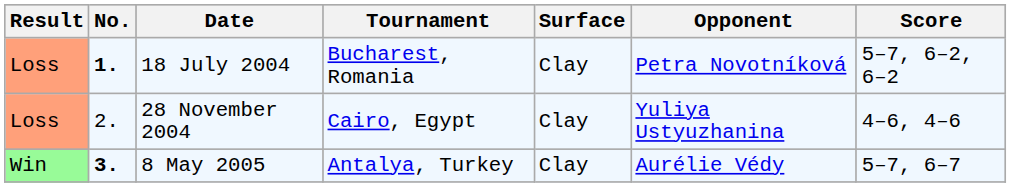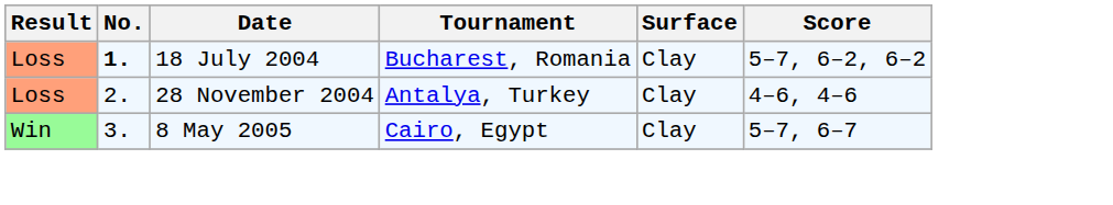 <table class="sortable wikitable" style="font-size:97%;">
 <tr>
 <th>Result</th>
 <th>No.</th>
 <th>Date</th>
 <th>Tournament</th>
 <th>Surface</th>
-<th>Opponent</th>
 <th>Score</th>
 </tr>
 <tr style="background:#f0f8ff;">
 <td style="background:#ffa07a;">Loss</td>
 <td><strong>1.</strong></td>
 <td>18 July 2004</td>
 <td><a href='#'>Bucharest</a>, Romania</td>
 <td>Clay</td>
-<td> <a href='#'>Petra Novotníková</a></td>
 <td>5–7, 6–2, 6–2</td>
 </tr>
 <tr style="background:#f0f8ff;">
 <td style="background:#ffa07a;">Loss</td>
 <td>2.</td>
 <td>28 November 2004</td>
-<td><a href='#'>Cairo</a>, Egypt</td>
+<td><a href='#'>Antalya</a>, Turkey</td>
 <td>Clay</td>
-<td> <a href='#'>Yuliya Ustyuzhanina</a></td>
 <td>4–6, 4–6</td>
 </tr>
 <tr style="background:#f0f8ff;">
 <td style="background:#98fb98;">Win</td>
-<td><strong>3.</strong></td>
+<td>3.</td>
 <td>8 May 2005</td>
-<td><a href='#'>Antalya</a>, Turkey</td>
+<td><a href='#'>Cairo</a>, Egypt</td>
 <td>Clay</td>
-<td> <a href='#'>Aurélie Védy</a></td>
 <td>5–7, 6–7</td>
 </tr>
 </table>
